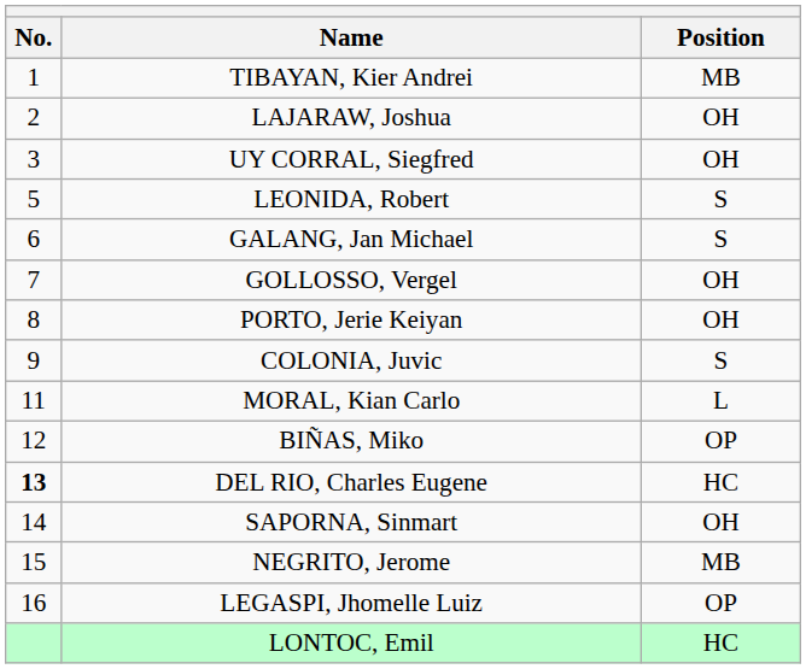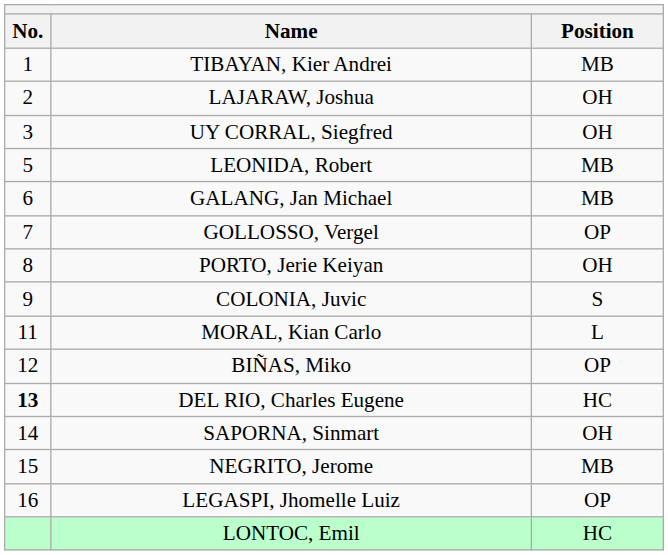 <table class="wikitable mw-collapsible mw-collapsed" style="text-align:center; width:500px; border:none">
 <tr>
 <th style="text-align:left" colspan="3"></th>
 </tr>
 <tr>
 <th style="width:7%">No.</th>
 <th>Name</th>
 <th style="width:20%">Position</th>
 </tr>
 <tr>
 <td>1</td>
 <td>TIBAYAN, Kier Andrei</td>
 <td>MB</td>
 </tr>
 <tr>
 <td>2</td>
 <td>LAJARAW, Joshua</td>
 <td>OH</td>
 </tr>
 <tr>
 <td>3</td>
 <td>UY CORRAL, Siegfred</td>
 <td>OH</td>
 </tr>
 <tr>
 <td>5</td>
 <td>LEONIDA, Robert</td>
-<td>S</td>
+<td>MB</td>
 </tr>
 <tr>
 <td>6</td>
 <td>GALANG, Jan Michael</td>
-<td>S</td>
+<td>MB</td>
 </tr>
 <tr>
 <td>7</td>
 <td>GOLLOSSO, Vergel</td>
-<td>OH</td>
+<td>OP</td>
 </tr>
 <tr>
 <td>8</td>
 <td>PORTO, Jerie Keiyan</td>
 <td>OH</td>
 </tr>
 <tr>
 <td>9</td>
 <td>COLONIA, Juvic</td>
 <td>S</td>
 </tr>
 <tr>
 <td>11</td>
 <td>MORAL, Kian Carlo</td>
 <td>L</td>
 </tr>
 <tr>
 <td>12</td>
 <td>BIÑAS, Miko</td>
 <td>OP</td>
 </tr>
 <tr>
 <td><strong>13</strong></td>
 <td>DEL RIO, Charles Eugene</td>
 <td>HC</td>
 </tr>
 <tr>
 <td>14</td>
 <td>SAPORNA, Sinmart</td>
 <td>OH</td>
 </tr>
 <tr>
 <td>15</td>
 <td>NEGRITO, Jerome</td>
 <td>MB</td>
 </tr>
 <tr>
 <td>16</td>
 <td>LEGASPI, Jhomelle Luiz</td>
 <td>OP</td>
 </tr>
 <tr bgcolor=#BBFFCC>
 <td></td>
 <td>LONTOC, Emil</td>
 <td>HC</td>
 </tr>
 </table>
